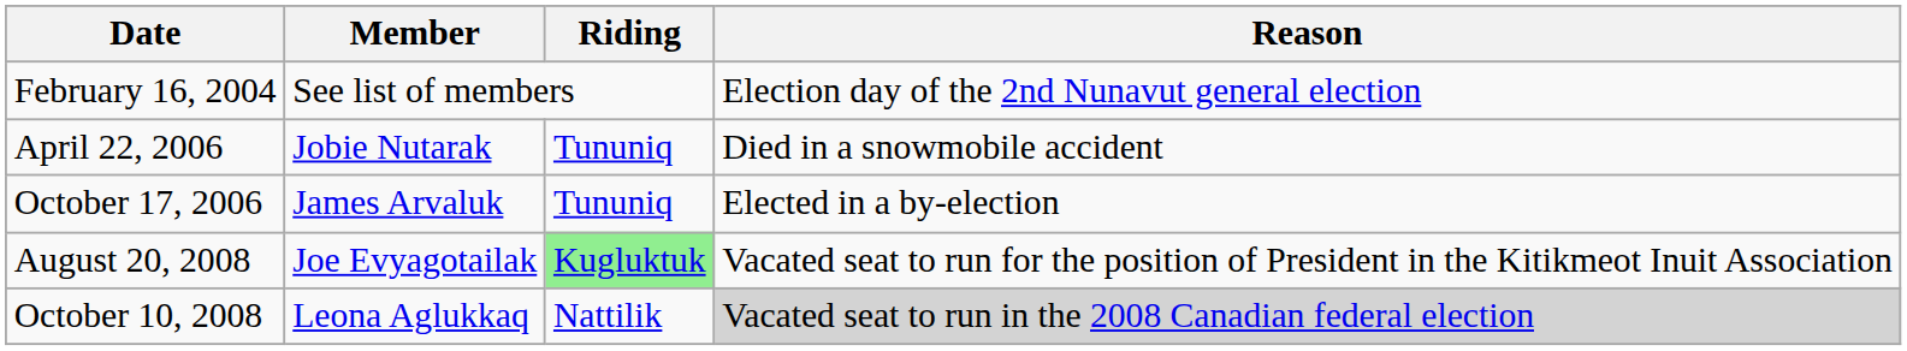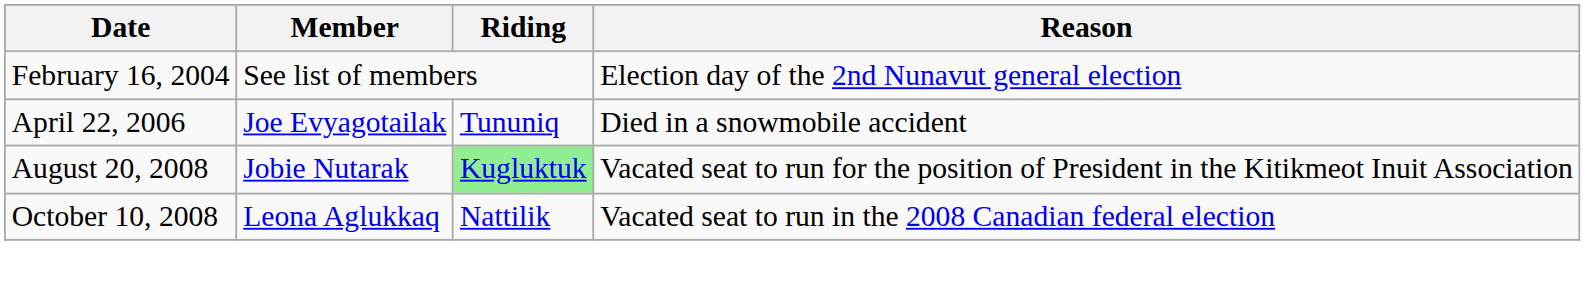 <table class="wikitable">
 <tr>
 <th>Date</th>
 <th>Member</th>
 <th>Riding</th>
 <th>Reason</th>
 </tr>
 <tr>
 <td>February 16, 2004</td>
 <td colspan=2>See list of members</td>
 <td>Election day of the <a href='#'>2nd Nunavut general election</a></td>
 </tr>
 <tr>
 <td>April 22, 2006</td>
-<td><a href='#'>Jobie Nutarak</a></td>
+<td><a href='#'>Joe Evyagotailak</a></td>
 <td><a href='#'>Tununiq</a></td>
 <td>Died in a snowmobile accident</td>
 </tr>
 <tr>
-<td>October 17, 2006</td>
-<td><a href='#'>James Arvaluk</a></td>
-<td><a href='#'>Tununiq</a></td>
-<td>Elected in a by-election</td>
-</tr>
-<tr>
 <td>August 20, 2008</td>
-<td><a href='#'>Joe Evyagotailak</a></td>
+<td><a href='#'>Jobie Nutarak</a></td>
 <td style="background: lightgreen;"><a href='#'>Kugluktuk</a></td>
 <td>Vacated seat to run for the position of President in the Kitikmeot Inuit Association</td>
 </tr>
 <tr>
 <td>October 10, 2008</td>
 <td><a href='#'>Leona Aglukkaq</a></td>
 <td><a href='#'>Nattilik</a></td>
-<td style="background: lightgrey;">Vacated seat to run in the <a href='#'>2008 Canadian federal election</a></td>
+<td>Vacated seat to run in the <a href='#'>2008 Canadian federal election</a></td>
 </tr>
 </table>
